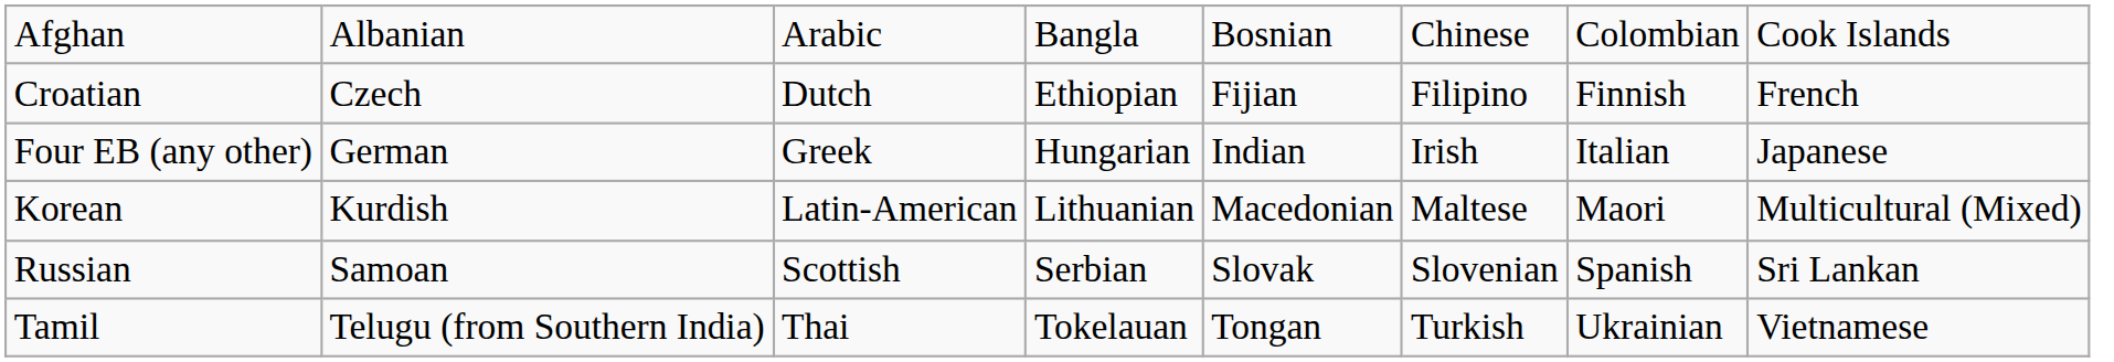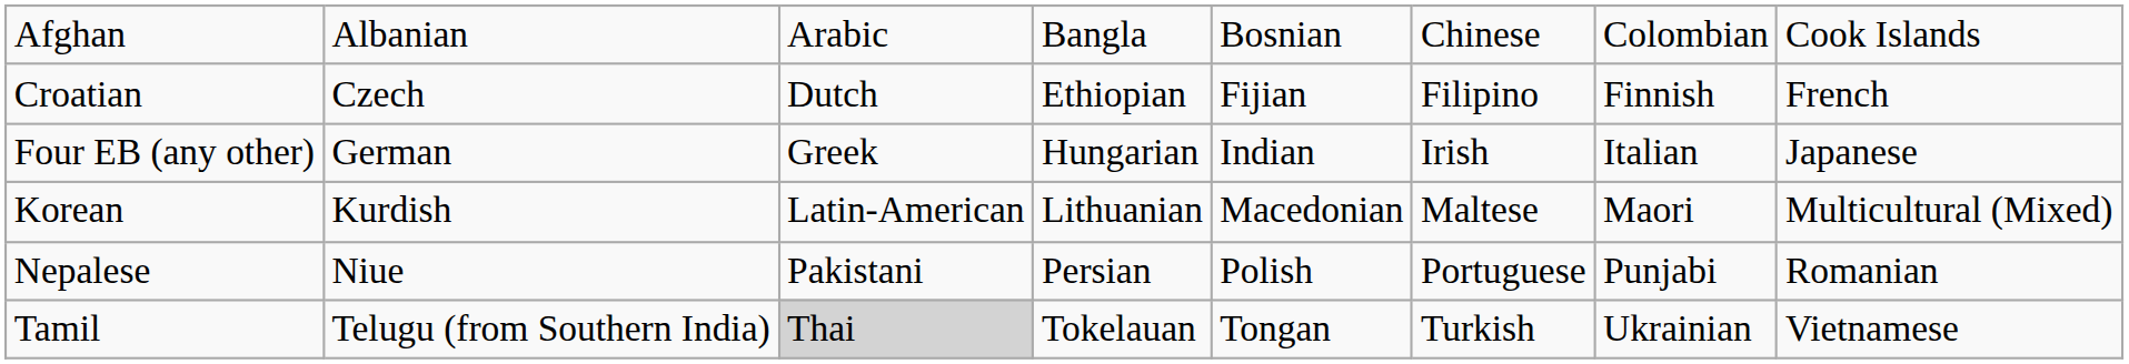 <table class ="wikitable">
 <tr>
 <td>Afghan</td>
 <td>Albanian</td>
 <td>Arabic</td>
 <td>Bangla</td>
 <td>Bosnian</td>
 <td>Chinese</td>
 <td>Colombian</td>
 <td>Cook Islands</td>
 </tr>
 <tr>
 <td>Croatian</td>
 <td>Czech</td>
 <td>Dutch</td>
 <td>Ethiopian</td>
 <td>Fijian</td>
 <td>Filipino</td>
 <td>Finnish</td>
 <td>French</td>
 </tr>
 <tr>
 <td>Four EB (any other)</td>
 <td>German</td>
 <td>Greek</td>
 <td>Hungarian</td>
 <td>Indian</td>
 <td>Irish</td>
 <td>Italian</td>
 <td>Japanese</td>
 </tr>
 <tr>
 <td>Korean</td>
 <td>Kurdish</td>
 <td>Latin-American</td>
 <td>Lithuanian</td>
 <td>Macedonian</td>
 <td>Maltese</td>
 <td>Maori</td>
 <td>Multicultural (Mixed)</td>
 </tr>
 <tr>
-<td>Russian</td>
-<td>Samoan</td>
-<td>Scottish</td>
-<td>Serbian</td>
-<td>Slovak</td>
-<td>Slovenian</td>
-<td>Spanish</td>
-<td>Sri Lankan</td>
+<td>Nepalese</td>
+<td>Niue</td>
+<td>Pakistani</td>
+<td>Persian</td>
+<td>Polish</td>
+<td>Portuguese</td>
+<td>Punjabi</td>
+<td>Romanian</td>
 </tr>
 <tr>
 <td>Tamil</td>
 <td>Telugu (from Southern India)</td>
-<td>Thai</td>
+<td style="background: lightgrey;">Thai</td>
 <td>Tokelauan</td>
 <td>Tongan</td>
 <td>Turkish</td>
 <td>Ukrainian</td>
 <td>Vietnamese</td>
 </tr>
 </table>
